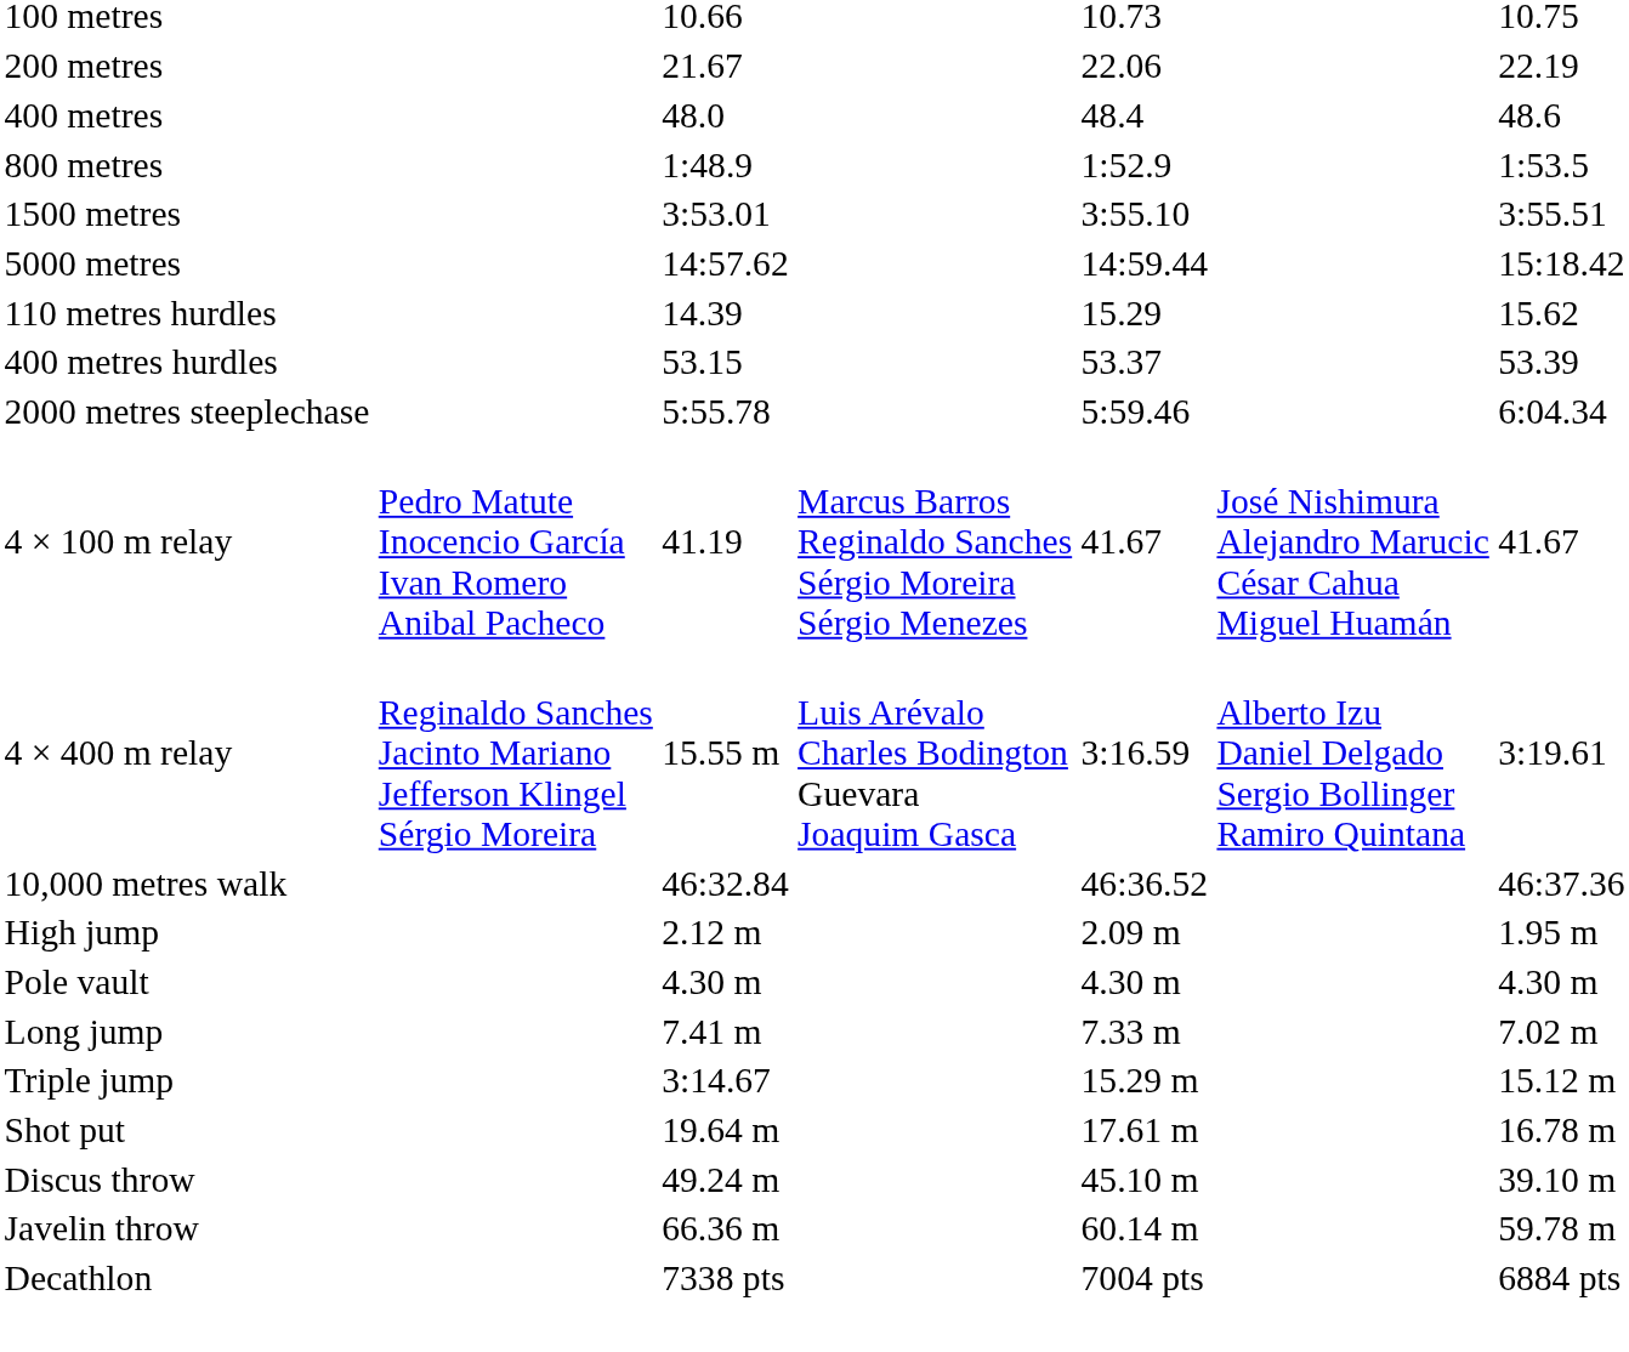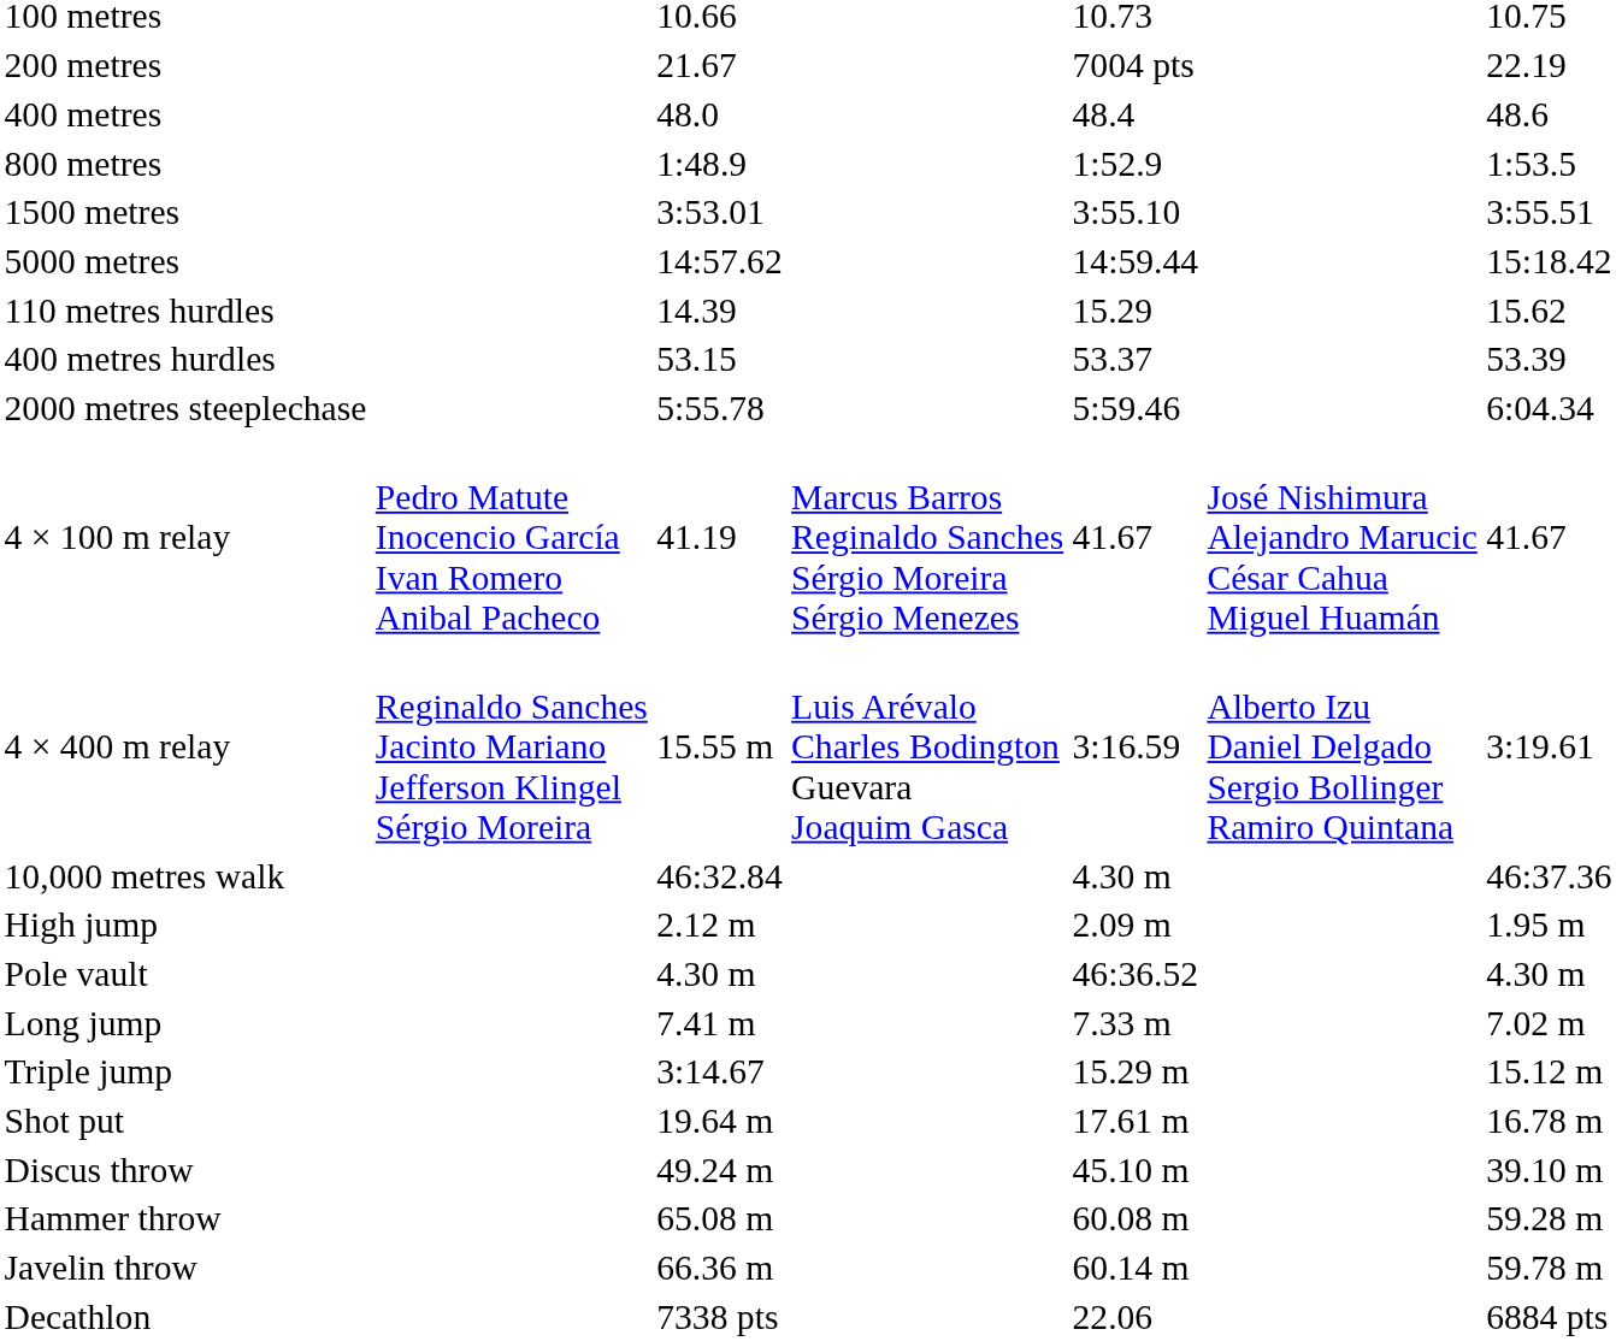 <table>
 <tr>
 <td>100 metres</td>
 <td></td>
 <td>10.66</td>
 <td></td>
 <td>10.73</td>
 <td></td>
 <td>10.75</td>
 </tr>
 <tr>
 <td>200 metres</td>
 <td></td>
 <td>21.67</td>
 <td></td>
-<td>22.06</td>
+<td>7004 pts</td>
 <td></td>
 <td>22.19</td>
 </tr>
 <tr>
 <td>400 metres</td>
 <td></td>
 <td>48.0</td>
 <td></td>
 <td>48.4</td>
 <td></td>
 <td>48.6</td>
 </tr>
 <tr>
 <td>800 metres</td>
 <td></td>
 <td>1:48.9</td>
 <td></td>
 <td>1:52.9</td>
 <td></td>
 <td>1:53.5</td>
 </tr>
 <tr>
 <td>1500 metres</td>
 <td></td>
 <td>3:53.01</td>
 <td></td>
 <td>3:55.10</td>
 <td></td>
 <td>3:55.51</td>
 </tr>
 <tr>
 <td>5000 metres</td>
 <td></td>
 <td>14:57.62</td>
 <td></td>
 <td>14:59.44</td>
 <td></td>
 <td>15:18.42</td>
 </tr>
 <tr>
 <td>110 metres hurdles</td>
 <td></td>
 <td>14.39</td>
 <td></td>
 <td>15.29</td>
 <td></td>
 <td>15.62</td>
 </tr>
 <tr>
 <td>400 metres hurdles</td>
 <td></td>
 <td>53.15</td>
 <td></td>
 <td>53.37</td>
 <td></td>
 <td>53.39</td>
 </tr>
 <tr>
 <td>2000 metres steeplechase</td>
 <td></td>
 <td>5:55.78</td>
 <td></td>
 <td>5:59.46</td>
 <td></td>
 <td>6:04.34</td>
 </tr>
 <tr>
 <td>4 × 100 m relay</td>
 <td><br><a href='#'>Pedro Matute</a><br><a href='#'>Inocencio García</a><br><a href='#'>Ivan Romero</a><br><a href='#'>Anibal Pacheco</a></td>
 <td>41.19</td>
 <td><br><a href='#'>Marcus Barros</a><br><a href='#'>Reginaldo Sanches</a><br><a href='#'>Sérgio Moreira</a><br><a href='#'>Sérgio Menezes</a></td>
 <td>41.67</td>
 <td><br><a href='#'>José Nishimura</a><br><a href='#'>Alejandro Marucic</a><br><a href='#'>César Cahua</a><br><a href='#'>Miguel Huamán</a></td>
 <td>41.67</td>
 </tr>
 <tr>
 <td>4 × 400 m relay</td>
 <td><br><a href='#'>Reginaldo Sanches</a><br><a href='#'>Jacinto Mariano</a><br><a href='#'>Jefferson Klingel</a><br><a href='#'>Sérgio Moreira</a></td>
 <td>15.55 m</td>
 <td><br><a href='#'>Luis Arévalo</a><br><a href='#'>Charles Bodington</a><br>Guevara<br><a href='#'>Joaquim Gasca</a></td>
 <td>3:16.59</td>
 <td><br><a href='#'>Alberto Izu</a><br><a href='#'>Daniel Delgado</a><br><a href='#'>Sergio Bollinger</a><br><a href='#'>Ramiro Quintana</a></td>
 <td>3:19.61</td>
 </tr>
 <tr>
 <td>10,000 metres walk</td>
 <td></td>
 <td>46:32.84</td>
 <td></td>
-<td>46:36.52</td>
+<td>4.30 m</td>
 <td></td>
 <td>46:37.36</td>
 </tr>
 <tr>
 <td>High jump</td>
 <td></td>
 <td>2.12 m</td>
 <td></td>
 <td>2.09 m</td>
 <td></td>
 <td>1.95 m</td>
 </tr>
 <tr>
 <td>Pole vault</td>
 <td></td>
 <td>4.30 m</td>
 <td></td>
-<td>4.30 m</td>
+<td>46:36.52</td>
 <td></td>
 <td>4.30 m</td>
 </tr>
 <tr>
 <td>Long jump</td>
 <td></td>
 <td>7.41 m</td>
 <td></td>
 <td>7.33 m</td>
 <td></td>
 <td>7.02 m</td>
 </tr>
 <tr>
 <td>Triple jump</td>
 <td></td>
 <td>3:14.67</td>
 <td></td>
 <td>15.29 m</td>
 <td></td>
 <td>15.12 m</td>
 </tr>
 <tr>
 <td>Shot put</td>
 <td></td>
 <td>19.64 m</td>
 <td></td>
 <td>17.61 m</td>
 <td></td>
 <td>16.78 m</td>
 </tr>
 <tr>
 <td>Discus throw</td>
 <td></td>
 <td>49.24 m</td>
 <td></td>
 <td>45.10 m</td>
 <td></td>
 <td>39.10 m</td>
 </tr>
 <tr>
+<td>Hammer throw</td>
+<td></td>
+<td>65.08 m</td>
+<td></td>
+<td>60.08 m</td>
+<td></td>
+<td>59.28 m</td>
+</tr>
+<tr>
 <td>Javelin throw</td>
 <td></td>
 <td>66.36 m</td>
 <td></td>
 <td>60.14 m</td>
 <td></td>
 <td>59.78 m</td>
 </tr>
 <tr>
 <td>Decathlon</td>
 <td></td>
 <td>7338 pts</td>
 <td></td>
-<td>7004 pts</td>
+<td>22.06</td>
 <td></td>
 <td>6884 pts</td>
 </tr>
 </table>
